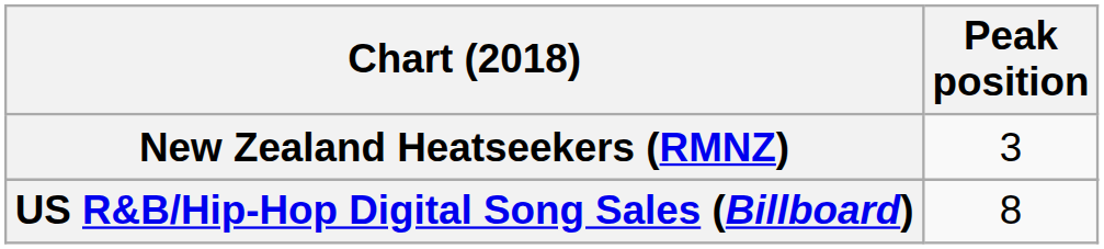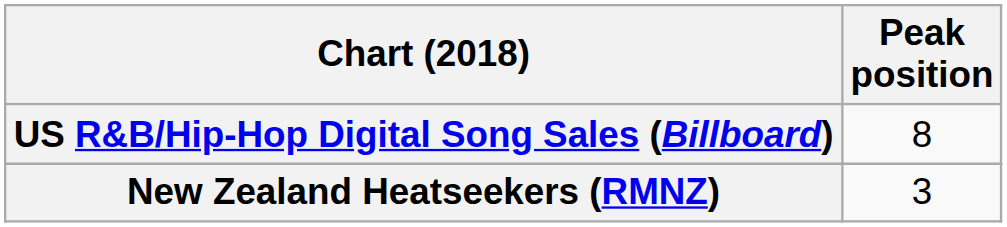 <table class="wikitable sortable plainrowheaders" style="text-align:center">
 <tr>
 <th scope="col">Chart (2018)</th>
 <th scope="col">Peak<br> position</th>
 </tr>
 <tr>
-<th scope="row">New Zealand Heatseekers (<a href='#'>RMNZ</a>)</th>
-<td>3</td>
+<th scope="row">US <a href='#'>R&B/Hip-Hop Digital Song Sales</a> (<em><a href='#'>Billboard</a></em>)</th>
+<td>8</td>
 </tr>
 <tr>
 </tr>
 <tr>
-<th scope="row">US <a href='#'>R&B/Hip-Hop Digital Song Sales</a> (<em><a href='#'>Billboard</a></em>)</th>
-<td>8</td>
+<th scope="row">New Zealand Heatseekers (<a href='#'>RMNZ</a>)</th>
+<td>3</td>
 </tr>
 </table>
